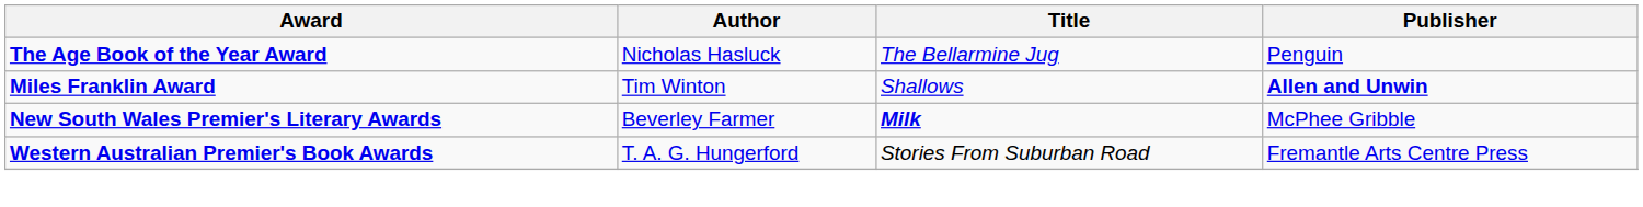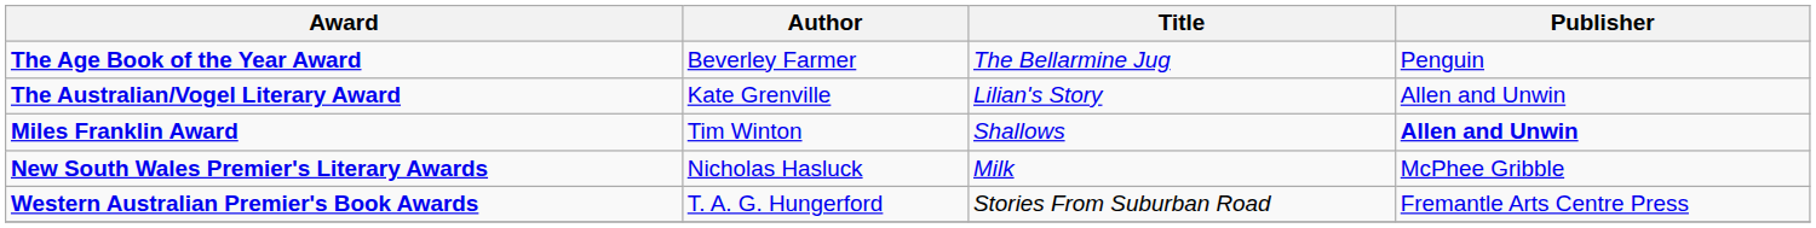 <table class="wikitable" width=100%>
 <tr>
 <th>Award</th>
 <th>Author</th>
 <th>Title</th>
 <th>Publisher</th>
 </tr>
 <tr>
 <td><strong><a href='#'>The Age Book of the Year Award</a></strong></td>
-<td><a href='#'>Nicholas Hasluck</a></td>
+<td><a href='#'>Beverley Farmer</a></td>
 <td><em><a href='#'>The Bellarmine Jug</a></em></td>
 <td><a href='#'>Penguin</a></td>
+</tr>
+<tr>
+<td><strong><a href='#'>The Australian/Vogel Literary Award</a></strong></td>
+<td><a href='#'>Kate Grenville</a></td>
+<td><em><a href='#'>Lilian's Story</a></em></td>
+<td><a href='#'>Allen and Unwin</a></td>
 </tr>
 <tr>
 <td><strong><a href='#'>Miles Franklin Award</a></strong></td>
 <td><a href='#'>Tim Winton</a></td>
 <td><em><a href='#'>Shallows</a></em></td>
 <td><strong><a href='#'>Allen and Unwin</a></strong></td>
 </tr>
 <tr>
 <td><strong><a href='#'>New South Wales Premier's Literary Awards</a></strong></td>
-<td><a href='#'>Beverley Farmer</a></td>
-<td><strong><em><a href='#'>Milk</a></em></strong></td>
+<td><a href='#'>Nicholas Hasluck</a></td>
+<td><em><a href='#'>Milk</a></em></td>
 <td><a href='#'>McPhee Gribble</a></td>
 </tr>
 <tr>
 <td><strong><a href='#'>Western Australian Premier's Book Awards</a></strong></td>
 <td><a href='#'>T. A. G. Hungerford</a></td>
 <td><em>Stories From Suburban Road</em></td>
 <td><a href='#'>Fremantle Arts Centre Press</a></td>
 </tr>
 <tr>
 </tr>
 </table>
